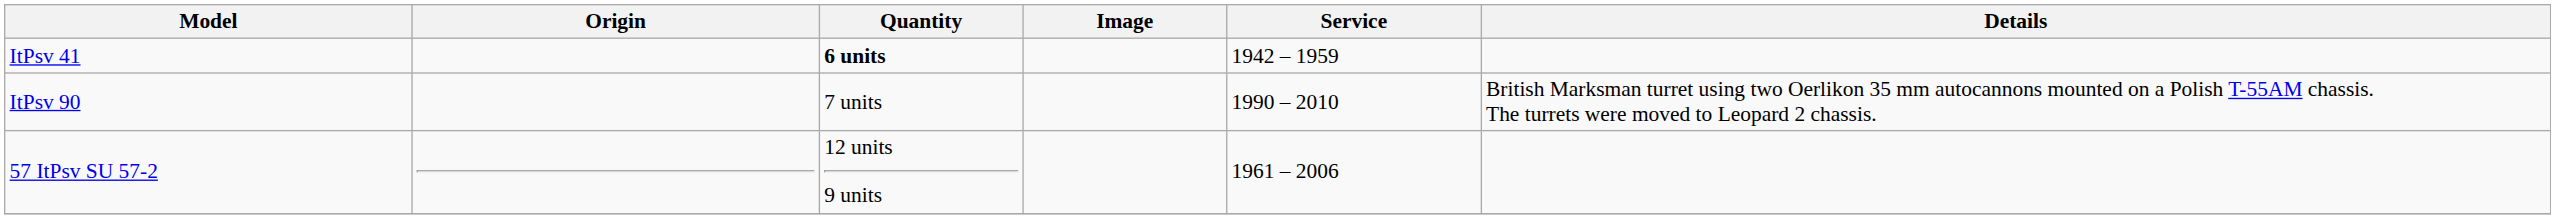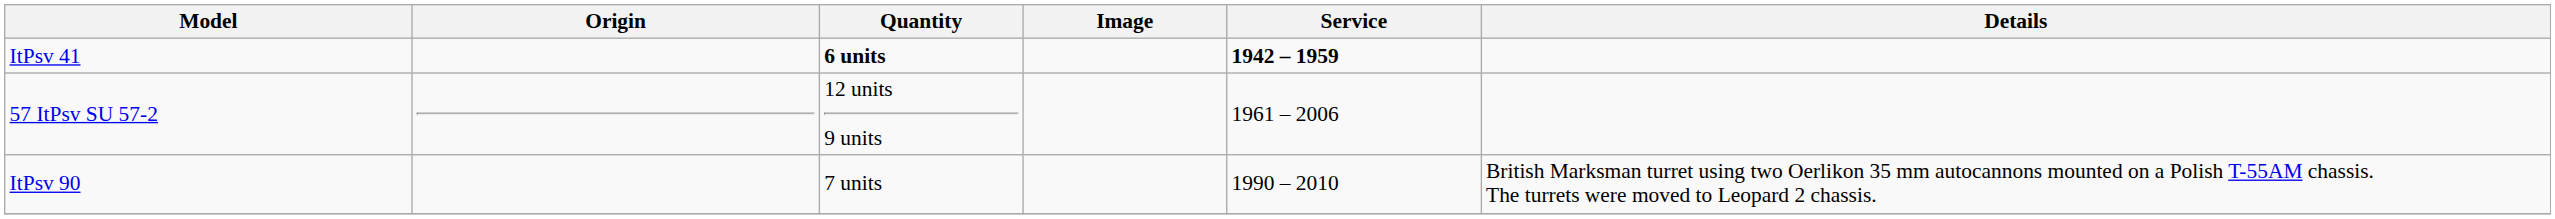 <table class="wikitable" style="width:120%">
 <tr>
 <th style="text-align: center; width:16%;">Model</th>
 <th style="text-align: center; width:16%;">Origin</th>
 <th style="text-align: center; width:8%;">Quantity</th>
 <th style="text-align: center; width:8%;">Image</th>
 <th style="text-align: center; width:10%;">Service</th>
 <th style="text-align: center; width:42%;">Details</th>
 </tr>
 <tr>
 <td><a href='#'>ItPsv 41</a></td>
 <td></td>
 <td><strong>6 units</strong></td>
 <td></td>
-<td>1942 – 1959</td>
+<td><strong>1942 – 1959</strong></td>
+<td></td>
+</tr>
+<tr>
+<td><a href='#'>57 ItPsv SU 57-2</a></td>
+<td><hr></td>
+<td>12 units<hr>9 units</td>
+<td></td>
+<td>1961 – 2006</td>
 <td></td>
 </tr>
 <tr>
 <td><a href='#'>ItPsv 90</a></td>
 <td></td>
 <td>7 units</td>
 <td></td>
 <td>1990 – 2010</td>
 <td>British Marksman turret using two Oerlikon 35 mm autocannons mounted on a Polish <a href='#'>T-55AM</a> chassis.<br>The turrets were moved to Leopard 2 chassis.</td>
 </tr>
 <tr>
-<td><a href='#'>57 ItPsv SU 57-2</a></td>
-<td><hr></td>
-<td>12 units<hr>9 units</td>
-<td></td>
-<td>1961 – 2006</td>
-<td></td>
-</tr>
-<tr>
 </tr>
 </table>
